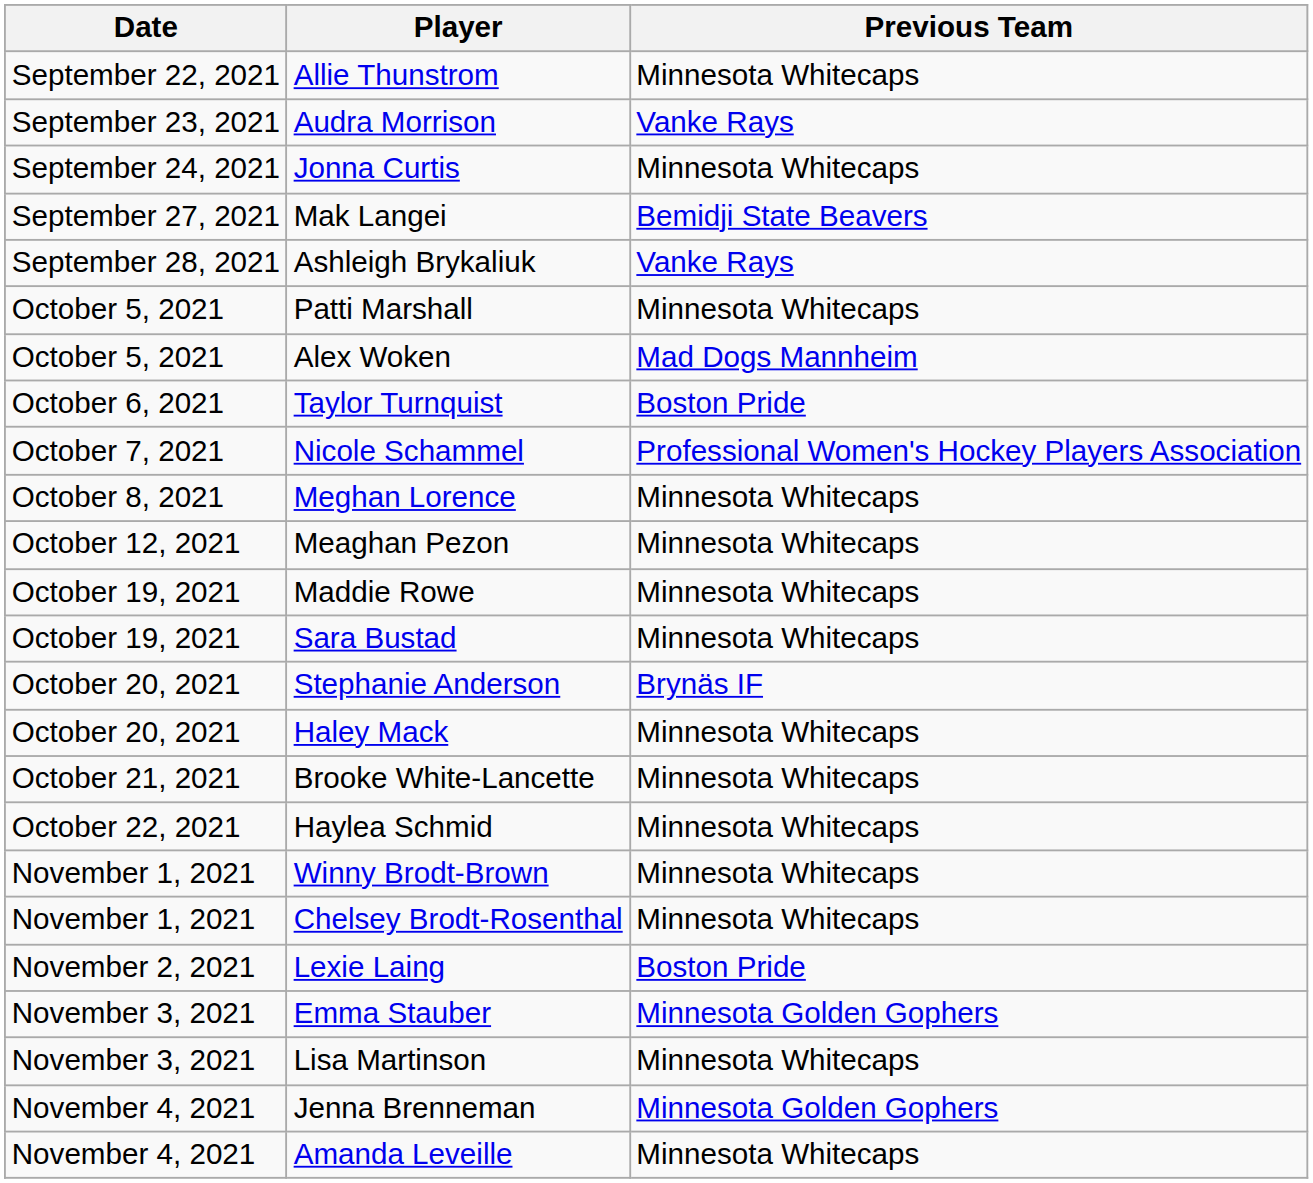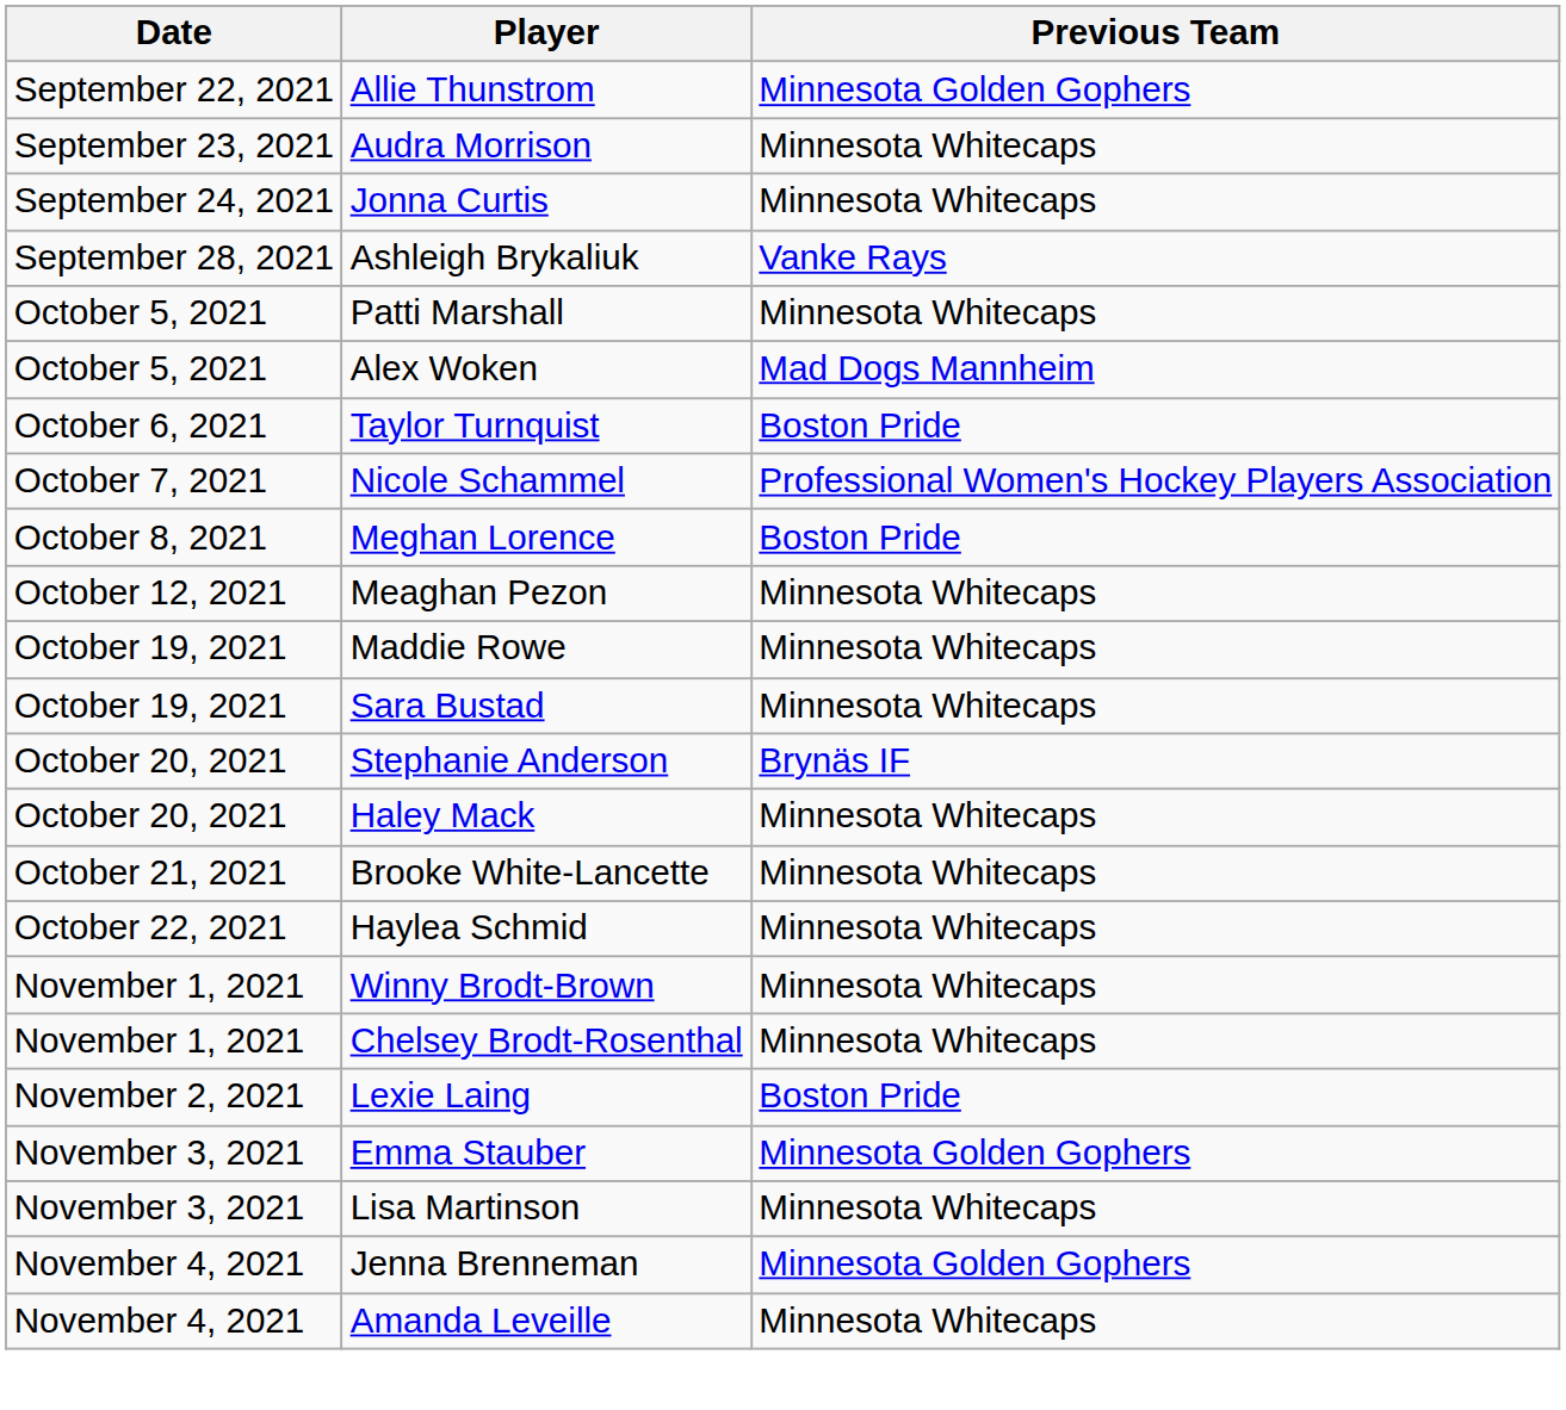 <table class="wikitable">
 <tr style="text-align:center; background:#ddd;">
 <th>Date</th>
 <th>Player</th>
 <th>Previous Team</th>
 </tr>
 <tr>
 <td>September 22, 2021</td>
 <td><a href='#'>Allie Thunstrom</a></td>
-<td>Minnesota Whitecaps</td>
+<td><a href='#'>Minnesota Golden Gophers</a></td>
 </tr>
 <tr>
 <td>September 23, 2021</td>
 <td><a href='#'>Audra Morrison</a></td>
-<td><a href='#'>Vanke Rays</a></td>
+<td>Minnesota Whitecaps</td>
 </tr>
 <tr>
 <td>September 24, 2021</td>
 <td><a href='#'>Jonna Curtis</a></td>
 <td>Minnesota Whitecaps</td>
-</tr>
-<tr>
-<td>September 27, 2021</td>
-<td>Mak Langei</td>
-<td><a href='#'>Bemidji State Beavers</a></td>
 </tr>
 <tr>
 <td>September 28, 2021</td>
 <td>Ashleigh Brykaliuk</td>
 <td><a href='#'>Vanke Rays</a></td>
 </tr>
 <tr>
 <td>October 5, 2021</td>
 <td>Patti Marshall</td>
 <td>Minnesota Whitecaps</td>
 </tr>
 <tr>
 <td>October 5, 2021</td>
 <td>Alex Woken</td>
 <td><a href='#'>Mad Dogs Mannheim</a></td>
 </tr>
 <tr>
 <td>October 6, 2021</td>
 <td><a href='#'>Taylor Turnquist</a></td>
 <td><a href='#'>Boston Pride</a></td>
 </tr>
 <tr>
 <td>October 7, 2021</td>
 <td><a href='#'>Nicole Schammel</a></td>
 <td><a href='#'>Professional Women's Hockey Players Association</a></td>
 </tr>
 <tr>
 <td>October 8, 2021</td>
 <td><a href='#'>Meghan Lorence</a></td>
-<td>Minnesota Whitecaps</td>
+<td><a href='#'>Boston Pride</a></td>
 </tr>
 <tr>
 <td>October 12, 2021</td>
 <td>Meaghan Pezon</td>
 <td>Minnesota Whitecaps</td>
 </tr>
 <tr>
 <td>October 19, 2021</td>
 <td>Maddie Rowe</td>
 <td>Minnesota Whitecaps</td>
 </tr>
 <tr>
 <td>October 19, 2021</td>
 <td><a href='#'>Sara Bustad</a></td>
 <td>Minnesota Whitecaps</td>
 </tr>
 <tr>
 <td>October 20, 2021</td>
 <td><a href='#'>Stephanie Anderson</a></td>
 <td><a href='#'>Brynäs IF</a></td>
 </tr>
 <tr>
 <td>October 20, 2021</td>
 <td><a href='#'>Haley Mack</a></td>
 <td>Minnesota Whitecaps</td>
 </tr>
 <tr>
 <td>October 21, 2021</td>
 <td>Brooke White-Lancette</td>
 <td>Minnesota Whitecaps</td>
 </tr>
 <tr>
 <td>October 22, 2021</td>
 <td>Haylea Schmid</td>
 <td>Minnesota Whitecaps</td>
 </tr>
 <tr>
 <td>November 1, 2021</td>
 <td><a href='#'>Winny Brodt-Brown</a></td>
 <td>Minnesota Whitecaps</td>
 </tr>
 <tr>
 <td>November 1, 2021</td>
 <td><a href='#'>Chelsey Brodt-Rosenthal</a></td>
 <td>Minnesota Whitecaps</td>
 </tr>
 <tr>
 <td>November 2, 2021</td>
 <td><a href='#'>Lexie Laing</a></td>
 <td><a href='#'>Boston Pride</a></td>
 </tr>
 <tr>
 <td>November 3, 2021</td>
 <td><a href='#'>Emma Stauber</a></td>
 <td><a href='#'>Minnesota Golden Gophers</a></td>
 </tr>
 <tr>
 <td>November 3, 2021</td>
 <td>Lisa Martinson</td>
 <td>Minnesota Whitecaps</td>
 </tr>
 <tr>
 <td>November 4, 2021</td>
 <td>Jenna Brenneman</td>
 <td><a href='#'>Minnesota Golden Gophers</a></td>
 </tr>
 <tr>
 <td>November 4, 2021</td>
 <td><a href='#'>Amanda Leveille</a></td>
 <td>Minnesota Whitecaps</td>
 </tr>
 </table>
